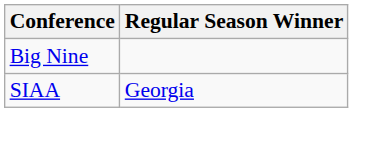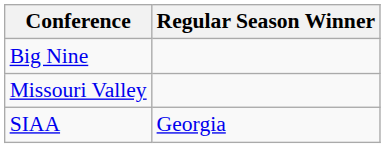 <table class="wikitable">
 <tr>
 <th>Conference</th>
 <th>Regular Season Winner</th>
 </tr>
 <tr>
 <td><a href='#'>Big Nine</a></td>
 <td></td>
 </tr>
 <tr>
+<td><a href='#'>Missouri Valley</a></td>
+<td></td>
+</tr>
+<tr>
 <td><a href='#'>SIAA</a></td>
 <td><a href='#'>Georgia</a></td>
 </tr>
 </table>
